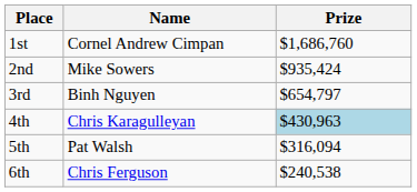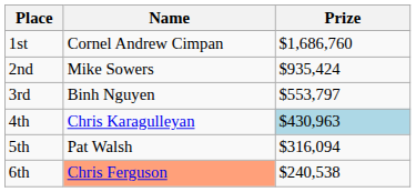 <table class="wikitable">
 <tr>
 <th width="50">Place</th>
 <th width="200">Name</th>
 <th width="125">Prize</th>
 </tr>
 <tr>
 <td>1st</td>
 <td>Cornel Andrew Cimpan</td>
 <td>$1,686,760</td>
 </tr>
 <tr>
 <td>2nd</td>
 <td>Mike Sowers</td>
 <td>$935,424</td>
 </tr>
 <tr>
 <td>3rd</td>
 <td>Binh Nguyen</td>
-<td>$654,797</td>
+<td>$553,797</td>
 </tr>
 <tr>
 <td>4th</td>
 <td><a href='#'>Chris Karagulleyan</a></td>
 <td style="background: lightblue;">$430,963</td>
 </tr>
 <tr>
 <td>5th</td>
 <td>Pat Walsh</td>
 <td>$316,094</td>
 </tr>
 <tr>
 <td>6th</td>
-<td><a href='#'>Chris Ferguson</a></td>
+<td style="background: lightsalmon;"><a href='#'>Chris Ferguson</a></td>
 <td>$240,538</td>
 </tr>
 </table>
